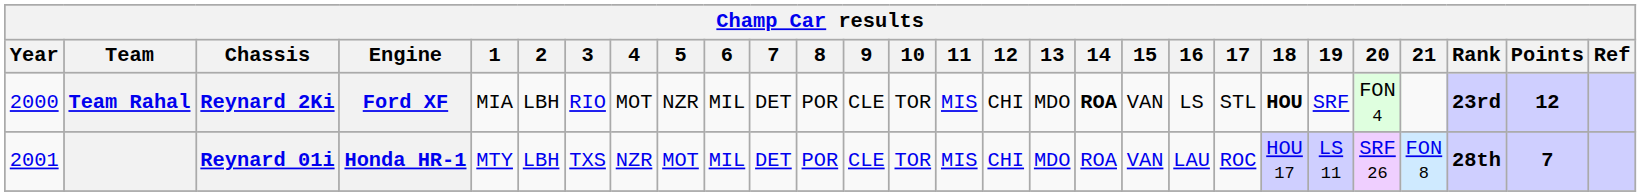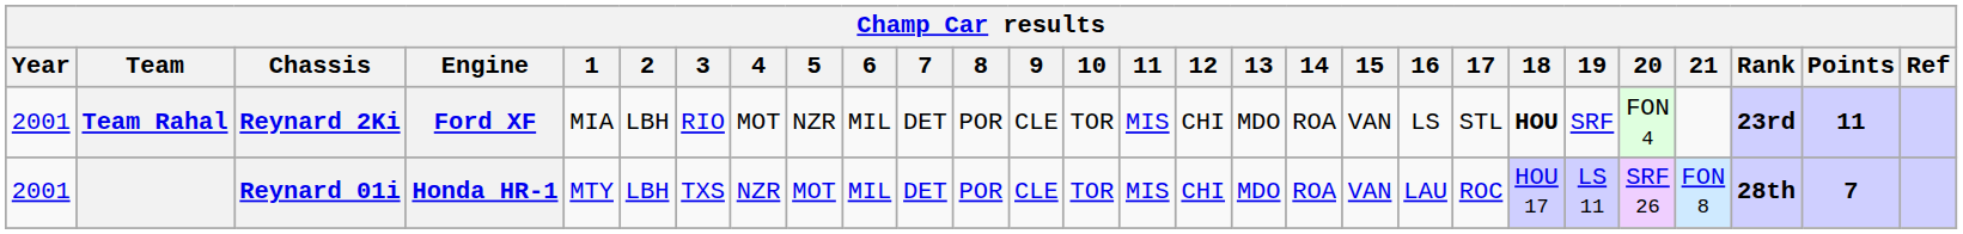 <table class="wikitable" style="text-align:center; font-size:90%">
 <tr>
 <th colspan=45><a href='#'>Champ Car</a> results</th>
 </tr>
 <tr>
 <th>Year</th>
 <th>Team</th>
 <th>Chassis</th>
 <th>Engine</th>
 <th>1</th>
 <th>2</th>
 <th>3</th>
 <th>4</th>
 <th>5</th>
 <th>6</th>
 <th>7</th>
 <th>8</th>
 <th>9</th>
 <th>10</th>
 <th>11</th>
 <th>12</th>
 <th>13</th>
 <th>14</th>
 <th>15</th>
 <th>16</th>
 <th>17</th>
 <th>18</th>
 <th>19</th>
 <th>20</th>
 <th>21</th>
 <th>Rank</th>
 <th>Points</th>
 <th>Ref</th>
 </tr>
 <tr>
-<td><a href='#'>2000</a></td>
+<td><a href='#'>2001</a></td>
 <th><a href='#'>Team Rahal</a></th>
 <th><a href='#'>Reynard 2Ki</a></th>
 <th><a href='#'>Ford XF</a></th>
 <td>MIA</td>
 <td>LBH</td>
 <td><a href='#'>RIO</a></td>
 <td>MOT</td>
 <td>NZR</td>
 <td>MIL</td>
 <td>DET</td>
 <td>POR</td>
 <td>CLE</td>
 <td>TOR</td>
 <td><a href='#'>MIS</a></td>
 <td>CHI</td>
 <td>MDO</td>
-<td><strong>ROA</strong></td>
+<td>ROA</td>
 <td>VAN</td>
 <td>LS</td>
 <td>STL</td>
 <td><strong>HOU</strong></td>
 <td><a href='#'>SRF</a></td>
 <td style="background:#DFFFDF;">FON<br><small>4</small></td>
 <td></td>
 <td style="background:#CFCFFF;"><strong>23rd</strong></td>
-<td style="background:#CFCFFF;"><strong>12</strong></td>
+<td style="background:#CFCFFF;"><strong>11</strong></td>
 <td style="background:#CFCFFF;"></td>
 </tr>
 <tr>
 <td><a href='#'>2001</a></td>
 <th></th>
 <th><a href='#'>Reynard 01i</a></th>
 <th><a href='#'>Honda HR-1</a></th>
 <td><a href='#'>MTY</a></td>
 <td><a href='#'>LBH</a></td>
 <td><a href='#'>TXS</a></td>
 <td><a href='#'>NZR</a></td>
 <td><a href='#'>MOT</a></td>
 <td><a href='#'>MIL</a></td>
 <td><a href='#'>DET</a></td>
 <td><a href='#'>POR</a></td>
 <td><a href='#'>CLE</a></td>
 <td><a href='#'>TOR</a></td>
 <td><a href='#'>MIS</a></td>
 <td><a href='#'>CHI</a></td>
 <td><a href='#'>MDO</a></td>
 <td><a href='#'>ROA</a></td>
 <td><a href='#'>VAN</a></td>
 <td><a href='#'>LAU</a></td>
 <td><a href='#'>ROC</a></td>
 <td style="background:#CFCFFF;"><a href='#'>HOU</a><br><small>17</small></td>
 <td style="background:#CFCFFF;"><a href='#'>LS</a><br><small>11</small></td>
 <td style="background:#EFCFFF;"><a href='#'>SRF</a><br><small>26</small></td>
 <td style="background:#CFEAFF;"><a href='#'>FON</a><br><small>8</small></td>
 <td style="background:#CFCFFF;"><strong>28th</strong></td>
 <td style="background:#CFCFFF;"><strong>7</strong></td>
 <td style="background:#CFCFFF;"></td>
 </tr>
 </table>
